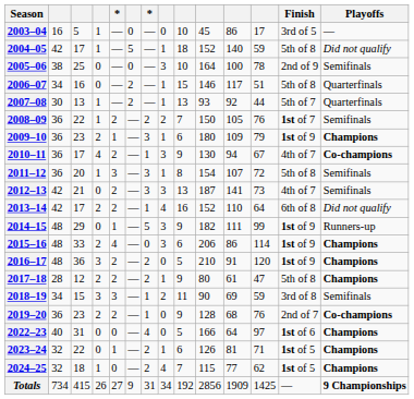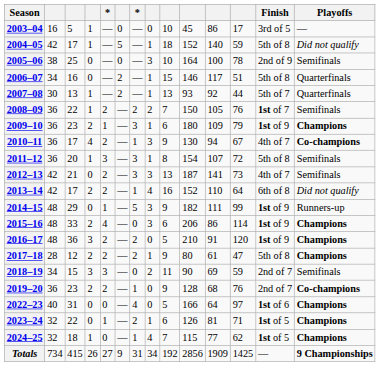 <table class="wikitable">
 <tr style="font-weight:bold; background-color:#dddddd;" |>
 <th>Season</th>
 <th></th>
 <th></th>
 <th></th>
 <th>*</th>
 <th></th>
 <th>*</th>
 <th></th>
 <th></th>
 <th></th>
 <th></th>
 <th></th>
 <th>Finish</th>
 <th>Playoffs</th>
 </tr>
 <tr>
 <th><a href='#'>2003–04</a></th>
 <td>16</td>
 <td>5</td>
 <td>1</td>
 <td>—</td>
 <td>0</td>
 <td>—</td>
 <td>0</td>
 <td>10</td>
 <td>45</td>
 <td>86</td>
 <td>17</td>
 <td>3rd of 5</td>
 <td>—</td>
 </tr>
 <tr>
 <th><a href='#'>2004–05</a></th>
 <td>42</td>
 <td>17</td>
 <td>1</td>
 <td>—</td>
 <td>5</td>
 <td>—</td>
 <td>1</td>
 <td>18</td>
 <td>152</td>
 <td>140</td>
 <td>59</td>
 <td>5th of 8</td>
 <td><em>Did not qualify</em></td>
 </tr>
 <tr>
 <th><a href='#'>2005–06</a></th>
 <td>38</td>
 <td>25</td>
 <td>0</td>
 <td>—</td>
 <td>0</td>
 <td>—</td>
 <td>3</td>
 <td>10</td>
 <td>164</td>
 <td>100</td>
 <td>78</td>
 <td>2nd of 9</td>
 <td>Semifinals</td>
 </tr>
 <tr>
 <th><a href='#'>2006–07</a></th>
 <td>34</td>
 <td>16</td>
 <td>0</td>
 <td>—</td>
 <td>2</td>
 <td>—</td>
 <td>1</td>
 <td>15</td>
 <td>146</td>
 <td>117</td>
 <td>51</td>
 <td>5th of 8</td>
 <td>Quarterfinals</td>
 </tr>
 <tr>
 <th><a href='#'>2007–08</a></th>
 <td>30</td>
 <td>13</td>
 <td>1</td>
 <td>—</td>
 <td>2</td>
 <td>—</td>
 <td>1</td>
 <td>13</td>
 <td>93</td>
 <td>92</td>
 <td>44</td>
 <td>5th of 7</td>
 <td>Quarterfinals</td>
 </tr>
 <tr>
 <th><a href='#'>2008–09</a></th>
 <td>36</td>
 <td>22</td>
 <td>1</td>
 <td>2</td>
 <td>—</td>
 <td>2</td>
 <td>2</td>
 <td>7</td>
 <td>150</td>
 <td>105</td>
 <td>76</td>
 <td><strong>1st</strong> of 7</td>
 <td>Semifinals</td>
 </tr>
 <tr>
 <th><a href='#'>2009–10</a></th>
 <td>36</td>
 <td>23</td>
 <td>2</td>
 <td>1</td>
 <td>—</td>
 <td>3</td>
 <td>1</td>
 <td>6</td>
 <td>180</td>
 <td>109</td>
 <td>79</td>
 <td><strong>1st</strong> of 9</td>
 <td><strong>Champions</strong></td>
 </tr>
 <tr>
 <th><a href='#'>2010–11</a></th>
 <td>36</td>
 <td>17</td>
 <td>4</td>
 <td>2</td>
 <td>—</td>
 <td>1</td>
 <td>3</td>
 <td>9</td>
 <td>130</td>
 <td>94</td>
 <td>67</td>
 <td>4th of 7</td>
 <td><strong>Co-champions</strong></td>
 </tr>
 <tr>
 <th><a href='#'>2011–12</a></th>
 <td>36</td>
 <td>20</td>
 <td>1</td>
 <td>3</td>
 <td>—</td>
 <td>3</td>
 <td>1</td>
 <td>8</td>
 <td>154</td>
 <td>107</td>
 <td>72</td>
 <td>5th of 8</td>
 <td>Semifinals</td>
 </tr>
 <tr>
 <th><a href='#'>2012–13</a></th>
 <td>42</td>
 <td>21</td>
 <td>0</td>
 <td>2</td>
 <td>—</td>
 <td>3</td>
 <td>3</td>
 <td>13</td>
 <td>187</td>
 <td>141</td>
 <td>73</td>
 <td>4th of 7</td>
 <td>Semifinals</td>
 </tr>
 <tr>
 <th><a href='#'>2013–14</a></th>
 <td>42</td>
 <td>17</td>
 <td>2</td>
 <td>2</td>
 <td>—</td>
 <td>1</td>
 <td>4</td>
 <td>16</td>
 <td>152</td>
 <td>110</td>
 <td>64</td>
 <td>6th of 8</td>
 <td><em>Did not qualify</em></td>
 </tr>
 <tr>
 <th><a href='#'>2014–15</a></th>
 <td>48</td>
 <td>29</td>
 <td>0</td>
 <td>1</td>
 <td>—</td>
 <td>5</td>
 <td>3</td>
 <td>9</td>
 <td>182</td>
 <td>111</td>
 <td>99</td>
 <td><strong>1st</strong> of 9</td>
 <td>Runners-up</td>
 </tr>
 <tr>
 <th><a href='#'>2015–16</a></th>
 <td>48</td>
 <td>33</td>
 <td>2</td>
 <td>4</td>
 <td>—</td>
 <td>0</td>
 <td>3</td>
 <td>6</td>
 <td>206</td>
 <td>86</td>
 <td>114</td>
 <td><strong>1st</strong> of 9</td>
 <td><strong>Champions</strong></td>
 </tr>
 <tr>
 <th><a href='#'>2016–17</a></th>
 <td>48</td>
 <td>36</td>
 <td>3</td>
 <td>2</td>
 <td>—</td>
 <td>2</td>
 <td>0</td>
 <td>5</td>
 <td>210</td>
 <td>91</td>
 <td>120</td>
 <td><strong>1st</strong> of 9</td>
 <td><strong>Champions</strong></td>
 </tr>
 <tr>
 <th><a href='#'>2017–18</a></th>
 <td>28</td>
 <td>12</td>
 <td>2</td>
 <td>2</td>
 <td>—</td>
 <td>2</td>
 <td>1</td>
 <td>9</td>
 <td>80</td>
 <td>61</td>
 <td>47</td>
 <td>5th of 8</td>
 <td><strong>Champions</strong></td>
 </tr>
 <tr>
 <th><a href='#'>2018–19</a></th>
 <td>34</td>
 <td>15</td>
 <td>3</td>
 <td>3</td>
 <td>—</td>
-<td>1</td>
+<td>0</td>
 <td>2</td>
 <td>11</td>
 <td>90</td>
 <td>69</td>
 <td>59</td>
-<td>3rd of 8</td>
+<td>2nd of 7</td>
 <td>Semifinals</td>
 </tr>
 <tr>
 <th><a href='#'>2019–20</a></th>
 <td>36</td>
 <td>23</td>
 <td>2</td>
 <td>2</td>
 <td>—</td>
 <td>1</td>
 <td>0</td>
 <td>9</td>
 <td>128</td>
 <td>68</td>
 <td>76</td>
 <td>2nd of 7</td>
 <td><strong>Co-champions</strong></td>
 </tr>
 <tr>
 <th><a href='#'>2022–23</a></th>
 <td>40</td>
 <td>31</td>
 <td>0</td>
 <td>0</td>
 <td>—</td>
 <td>4</td>
 <td>0</td>
 <td>5</td>
 <td>166</td>
 <td>64</td>
 <td>97</td>
 <td><strong>1st</strong> of 6</td>
 <td><strong>Champions</strong></td>
 </tr>
 <tr>
 <th><a href='#'>2023–24</a></th>
 <td>32</td>
 <td>22</td>
 <td>0</td>
 <td>1</td>
 <td>—</td>
 <td>2</td>
 <td>1</td>
 <td>6</td>
 <td>126</td>
 <td>81</td>
 <td>71</td>
 <td><strong>1st</strong> of 5</td>
 <td><strong>Champions</strong></td>
 </tr>
 <tr>
 <th><a href='#'>2024–25</a></th>
 <td>32</td>
 <td>18</td>
 <td>1</td>
 <td>0</td>
 <td>—</td>
-<td>2</td>
+<td>1</td>
 <td>4</td>
 <td>7</td>
 <td>115</td>
 <td>77</td>
 <td>62</td>
 <td><strong>1st</strong> of 5</td>
 <td><strong>Champions</strong></td>
 </tr>
 <tr>
 <th><em>Totals</em></th>
 <td>734</td>
 <td>415</td>
 <td>26</td>
 <td>27</td>
 <td>9</td>
 <td>31</td>
 <td>34</td>
 <td>192</td>
 <td>2856</td>
 <td>1909</td>
 <td>1425</td>
 <td>—</td>
 <td><strong>9 Championships</strong></td>
 </tr>
 </table>
